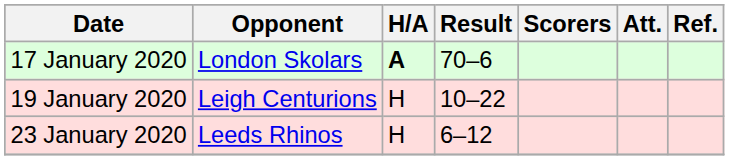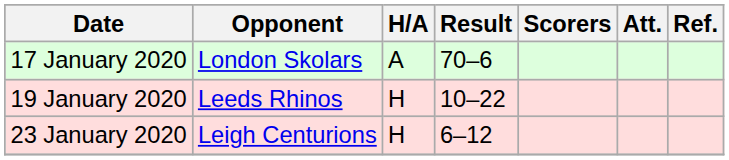 <table class="wikitable" style="font-size:85%;">
 <tr>
 <th>Date</th>
 <th>Opponent</th>
 <th>H/A</th>
 <th>Result</th>
 <th>Scorers</th>
 <th>Att.</th>
 <th>Ref.</th>
 </tr>
 <tr style="background:#ddffdd;">
 <td>17 January 2020</td>
 <td> <a href='#'>London Skolars</a></td>
-<td><strong>A</strong></td>
+<td>A</td>
 <td>70–6</td>
 <td></td>
 <td></td>
 <td></td>
 </tr>
 <tr style="background:#ffdddd;">
 <td>19 January 2020</td>
-<td> <a href='#'>Leigh Centurions</a></td>
+<td> <a href='#'>Leeds Rhinos</a></td>
 <td>H</td>
 <td>10–22</td>
 <td></td>
 <td></td>
 <td></td>
 </tr>
 <tr style="background:#ffdddd;">
 <td>23 January 2020</td>
-<td> <a href='#'>Leeds Rhinos</a></td>
+<td> <a href='#'>Leigh Centurions</a></td>
 <td>H</td>
 <td>6–12</td>
 <td></td>
 <td></td>
 <td></td>
 </tr>
 <tr>
 </tr>
 </table>
